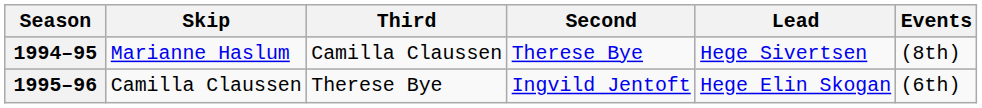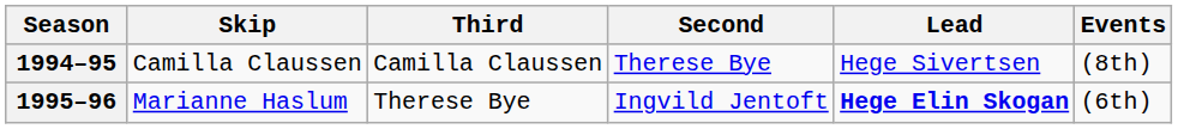 <table class="wikitable">
 <tr>
 <th scope="col" width=60>Season</th>
 <th scope="col">Skip</th>
 <th scope="col">Third</th>
 <th scope="col">Second</th>
 <th scope="col">Lead</th>
 <th scope="col">Events</th>
 </tr>
 <tr>
 <th scope="row">1994–95</th>
-<td><a href='#'>Marianne Haslum</a></td>
+<td>Camilla Claussen</td>
 <td>Camilla Claussen</td>
 <td><a href='#'>Therese Bye</a></td>
 <td><a href='#'>Hege Sivertsen</a></td>
 <td> (8th)</td>
 </tr>
 <tr>
 <th scope="row">1995–96</th>
-<td>Camilla Claussen</td>
+<td><a href='#'>Marianne Haslum</a></td>
 <td>Therese Bye</td>
 <td><a href='#'>Ingvild Jentoft</a></td>
-<td><a href='#'>Hege Elin Skogan</a></td>
+<td><strong><a href='#'>Hege Elin Skogan</a></strong></td>
 <td> (6th)</td>
 </tr>
 </table>
